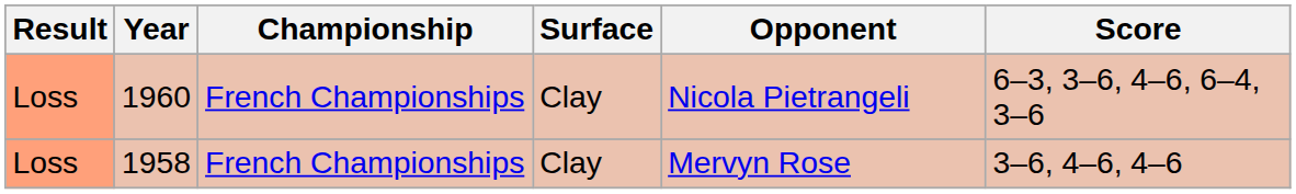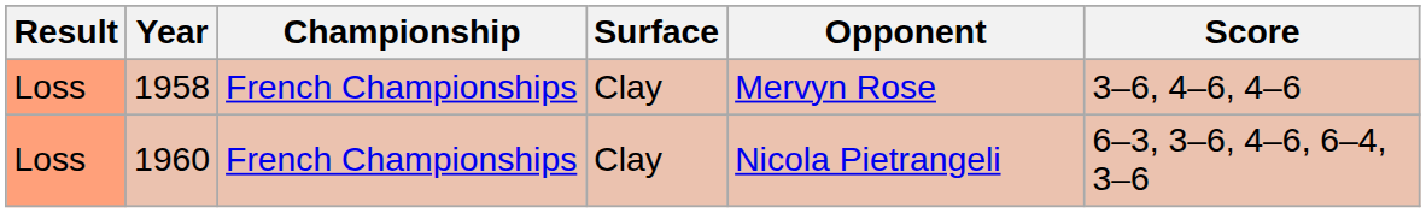 <table class="sortable wikitable">
 <tr>
 <th style="width:40px">Result</th>
 <th style="width:30px">Year</th>
 <th style="width:165px">Championship</th>
 <th style="width:50px">Surface</th>
 <th style="width:160px">Opponent</th>
 <th style="width:150px" class="unsortable">Score</th>
 </tr>
 <tr style="background:#ebc2af;">
 <td style="background:#ffa07a;">Loss</td>
+<td>1958</td>
+<td><a href='#'>French Championships</a></td>
+<td>Clay</td>
+<td> <a href='#'>Mervyn Rose</a></td>
+<td>3–6, 4–6, 4–6</td>
+</tr>
+<tr style="background:#ebc2af;">
+<td style="background:#ffa07a;">Loss</td>
 <td>1960</td>
 <td><a href='#'>French Championships</a></td>
 <td>Clay</td>
 <td> <a href='#'>Nicola Pietrangeli</a></td>
 <td>6–3, 3–6, 4–6, 6–4, 3–6</td>
 </tr>
-<tr style="background:#ebc2af;">
-<td style="background:#ffa07a;">Loss</td>
-<td>1958</td>
-<td><a href='#'>French Championships</a></td>
-<td>Clay</td>
-<td> <a href='#'>Mervyn Rose</a></td>
-<td>3–6, 4–6, 4–6</td>
-</tr>
 </table>
